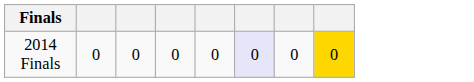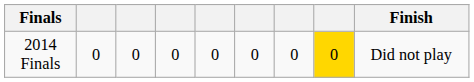 <table class="wikitable" style="text-align:center;font-size:95%;">
 <tr>
 <th width=60>Finals</th>
 <th width=30></th>
 <th width=30></th>
 <th width=30></th>
 <th width=30></th>
 <th width=30></th>
 <th width=30></th>
 <th width=30></th>
+<th width=100>Finish</th>
 </tr>
 <tr>
 <td>2014 Finals</td>
 <td>0</td>
 <td>0</td>
 <td>0</td>
 <td>0</td>
-<td style="background: lavender;">0</td>
+<td>0</td>
 <td>0</td>
 <td style="background: gold;">0</td>
+<td>Did not play</td>
 </tr>
 </table>
